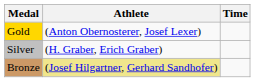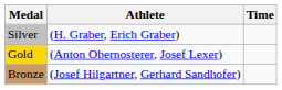 <table class="wikitable">
 <tr>
 <th>Medal</th>
 <th>Athlete</th>
 <th>Time</th>
 </tr>
 <tr>
+<td bgcolor="silver">Silver</td>
+<td> (<a href='#'>H. Graber</a>, <a href='#'>Erich Graber</a>)</td>
+<td></td>
+</tr>
+<tr>
 <td bgcolor="gold">Gold</td>
 <td> (<a href='#'>Anton Obernosterer</a>, <a href='#'>Josef Lexer</a>)</td>
 <td></td>
 </tr>
 <tr>
-<td bgcolor="silver">Silver</td>
-<td> (<a href='#'>H. Graber</a>, <a href='#'>Erich Graber</a>)</td>
-<td></td>
-</tr>
-<tr>
 <td bgcolor="CC9966">Bronze</td>
-<td style="background: khaki;"> (<a href='#'>Josef Hilgartner</a>, <a href='#'>Gerhard Sandhofer</a>)</td>
+<td> (<a href='#'>Josef Hilgartner</a>, <a href='#'>Gerhard Sandhofer</a>)</td>
 <td></td>
 </tr>
 </table>
